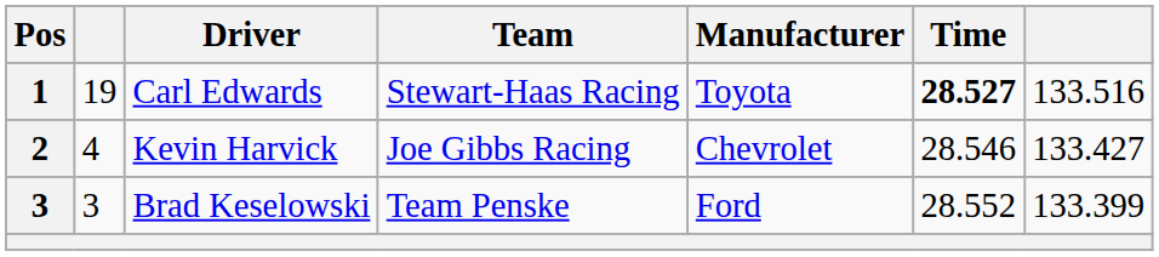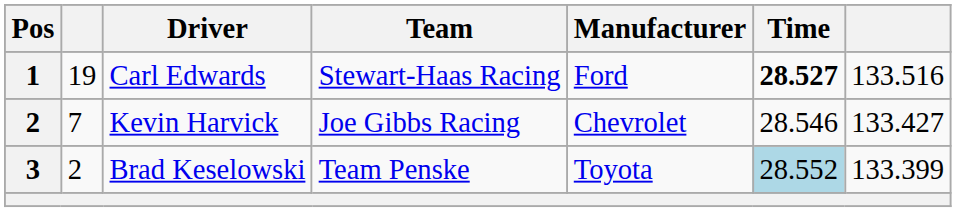 <table class="wikitable" style="font-size:95%">
 <tr>
 <th>Pos</th>
 <th></th>
 <th>Driver</th>
 <th>Team</th>
 <th>Manufacturer</th>
 <th>Time</th>
 <th></th>
 </tr>
 <tr>
 <th>1</th>
 <td>19</td>
 <td><a href='#'>Carl Edwards</a></td>
 <td><a href='#'>Stewart-Haas Racing</a></td>
-<td><a href='#'>Toyota</a></td>
+<td><a href='#'>Ford</a></td>
 <td><strong>28.527</strong></td>
 <td>133.516</td>
 </tr>
 <tr>
 <th>2</th>
-<td>4</td>
+<td>7</td>
 <td><a href='#'>Kevin Harvick</a></td>
 <td><a href='#'>Joe Gibbs Racing</a></td>
 <td><a href='#'>Chevrolet</a></td>
 <td>28.546</td>
 <td>133.427</td>
 </tr>
 <tr>
 <th>3</th>
-<td>3</td>
+<td>2</td>
 <td><a href='#'>Brad Keselowski</a></td>
 <td><a href='#'>Team Penske</a></td>
-<td><a href='#'>Ford</a></td>
-<td>28.552</td>
+<td><a href='#'>Toyota</a></td>
+<td style="background: lightblue;">28.552</td>
 <td>133.399</td>
 </tr>
 <tr>
 <th colspan="7"></th>
 </tr>
 </table>
